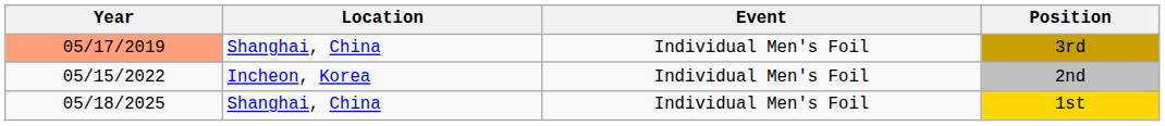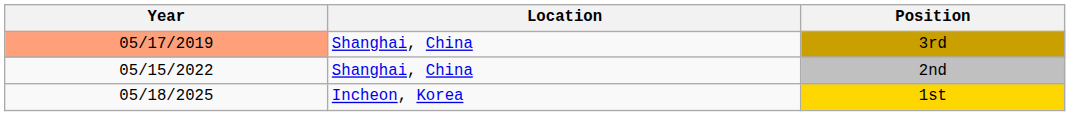 <table class="wikitable" width="50%" style="font-size:90%; text-align:center;">
 <tr>
 <th>Year</th>
 <th>Location</th>
-<th>Event</th>
 <th>Position</th>
 </tr>
 <tr>
 <td style="background: lightsalmon;">05/17/2019</td>
 <td rowspan="1" align="left"> <a href='#'>Shanghai</a>, <a href='#'>China</a></td>
-<td>Individual Men's Foil</td>
 <td bgcolor="caramel">3rd</td>
 </tr>
 <tr>
 <td>05/15/2022</td>
-<td rowspan="1" align="left"> <a href='#'>Incheon</a>, <a href='#'>Korea</a></td>
-<td>Individual Men's Foil</td>
+<td rowspan="1" align="left"> <a href='#'>Shanghai</a>, <a href='#'>China</a></td>
 <td bgcolor="silver">2nd</td>
 </tr>
 <tr>
 <td>05/18/2025</td>
-<td rowspan="1" align="left"> <a href='#'>Shanghai</a>, <a href='#'>China</a></td>
-<td>Individual Men's Foil</td>
+<td rowspan="1" align="left"> <a href='#'>Incheon</a>, <a href='#'>Korea</a></td>
 <td bgcolor="Gold">1st</td>
 </tr>
 </table>
